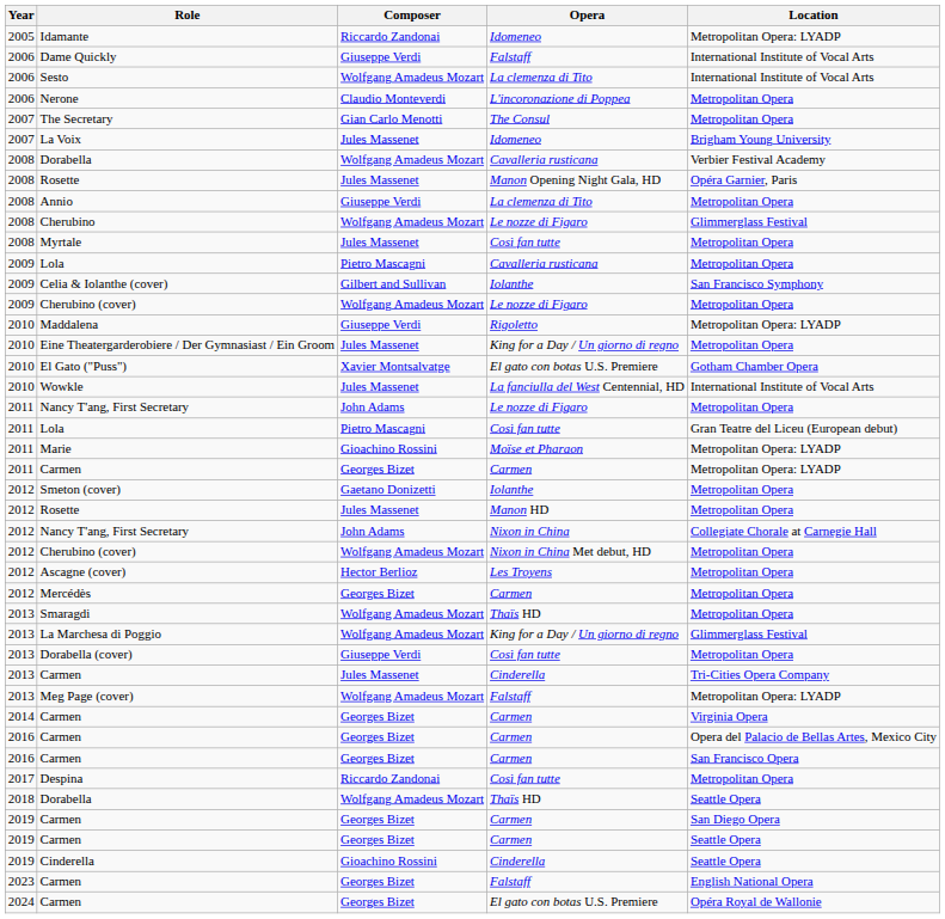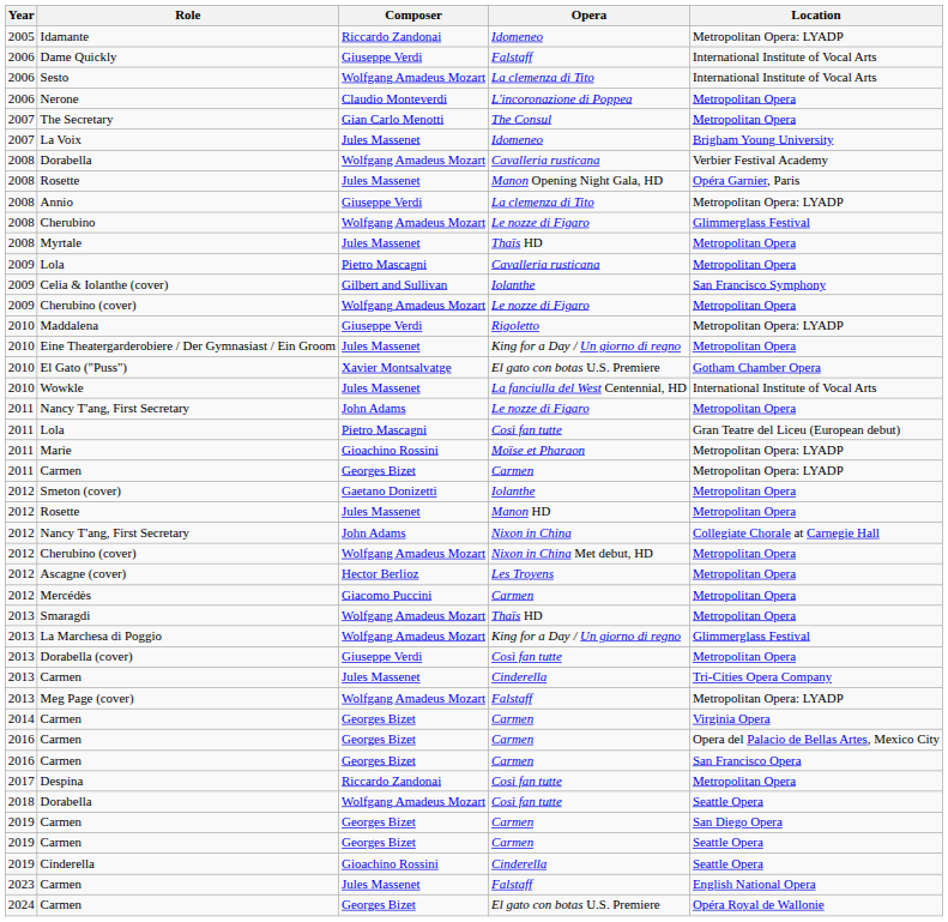 <table class="wikitable">
 <tr>
 <th>Year</th>
 <th>Role</th>
 <th>Composer</th>
 <th>Opera</th>
 <th>Location</th>
 </tr>
 <tr>
 <td>2005</td>
 <td>Idamante</td>
 <td><a href='#'>Riccardo Zandonai</a></td>
 <td><em><a href='#'>Idomeneo</a></em></td>
 <td>Metropolitan Opera: LYADP</td>
 </tr>
 <tr>
 <td>2006</td>
 <td>Dame Quickly</td>
 <td><a href='#'>Giuseppe Verdi</a></td>
 <td><em><a href='#'>Falstaff</a></em></td>
 <td>International Institute of Vocal Arts</td>
 </tr>
 <tr>
 <td>2006</td>
 <td>Sesto</td>
 <td><a href='#'>Wolfgang Amadeus Mozart</a></td>
 <td><em><a href='#'>La clemenza di Tito</a></em></td>
 <td>International Institute of Vocal Arts</td>
 </tr>
 <tr>
 <td>2006</td>
 <td>Nerone</td>
 <td><a href='#'>Claudio Monteverdi</a></td>
 <td><em><a href='#'>L'incoronazione di Poppea</a></em></td>
 <td><a href='#'>Metropolitan Opera</a></td>
 </tr>
 <tr>
 <td>2007</td>
 <td>The Secretary</td>
 <td><a href='#'>Gian Carlo Menotti</a></td>
 <td><em><a href='#'>The Consul</a></em></td>
 <td><a href='#'>Metropolitan Opera</a></td>
 </tr>
 <tr>
 <td>2007</td>
 <td>La Voix</td>
 <td><a href='#'>Jules Massenet</a></td>
 <td><em><a href='#'>Idomeneo</a></em></td>
 <td><a href='#'>Brigham Young University</a></td>
 </tr>
 <tr>
 <td>2008</td>
 <td>Dorabella</td>
 <td><a href='#'>Wolfgang Amadeus Mozart</a></td>
 <td><em><a href='#'>Cavalleria rusticana</a></em></td>
 <td>Verbier Festival Academy</td>
 </tr>
 <tr>
 <td>2008</td>
 <td>Rosette</td>
 <td><a href='#'>Jules Massenet</a></td>
 <td><em><a href='#'>Manon</a></em> Opening Night Gala, HD</td>
 <td><a href='#'>Opéra Garnier</a>, Paris</td>
 </tr>
 <tr>
 <td>2008</td>
 <td>Annio</td>
 <td><a href='#'>Giuseppe Verdi</a></td>
 <td><em><a href='#'>La clemenza di Tito</a></em></td>
-<td><a href='#'>Metropolitan Opera</a></td>
+<td>Metropolitan Opera: LYADP</td>
 </tr>
 <tr>
 <td>2008</td>
 <td>Cherubino</td>
 <td><a href='#'>Wolfgang Amadeus Mozart</a></td>
 <td><em><a href='#'>Le nozze di Figaro</a></em></td>
 <td><a href='#'>Glimmerglass Festival</a></td>
 </tr>
 <tr>
 <td>2008</td>
 <td>Myrtale</td>
 <td><a href='#'>Jules Massenet</a></td>
-<td><em><a href='#'>Così fan tutte</a></em></td>
+<td><em><a href='#'>Thaïs</a></em> HD</td>
 <td><a href='#'>Metropolitan Opera</a></td>
 </tr>
 <tr>
 <td>2009</td>
 <td>Lola</td>
 <td><a href='#'>Pietro Mascagni</a></td>
 <td><em><a href='#'>Cavalleria rusticana</a></em></td>
 <td><a href='#'>Metropolitan Opera</a></td>
 </tr>
 <tr>
 <td>2009</td>
 <td>Celia & Iolanthe (cover)</td>
 <td><a href='#'>Gilbert and Sullivan</a></td>
 <td><em><a href='#'>Iolanthe</a></em></td>
 <td><a href='#'>San Francisco Symphony</a></td>
 </tr>
 <tr>
 <td>2009</td>
 <td>Cherubino (cover)</td>
 <td><a href='#'>Wolfgang Amadeus Mozart</a></td>
 <td><em><a href='#'>Le nozze di Figaro</a></em></td>
 <td><a href='#'>Metropolitan Opera</a></td>
 </tr>
 <tr>
 <td>2010</td>
 <td>Maddalena</td>
 <td><a href='#'>Giuseppe Verdi</a></td>
 <td><em><a href='#'>Rigoletto</a></em></td>
 <td>Metropolitan Opera: LYADP</td>
 </tr>
 <tr>
 <td>2010</td>
 <td>Eine Theatergarderobiere / Der Gymnasiast / Ein Groom</td>
 <td><a href='#'>Jules Massenet</a></td>
 <td><em>King for a Day / <a href='#'>Un giorno di regno</a></em></td>
 <td><a href='#'>Metropolitan Opera</a></td>
 </tr>
 <tr>
 <td>2010</td>
 <td>El Gato ("Puss")</td>
 <td><a href='#'>Xavier Montsalvatge</a></td>
 <td><em>El gato con botas</em> U.S. Premiere</td>
 <td><a href='#'>Gotham Chamber Opera</a></td>
 </tr>
 <tr>
 <td>2010</td>
 <td>Wowkle</td>
 <td><a href='#'>Jules Massenet</a></td>
 <td><em><a href='#'>La fanciulla del West</a></em> Centennial, HD</td>
 <td>International Institute of Vocal Arts</td>
 </tr>
 <tr>
 <td>2011</td>
 <td>Nancy T'ang, First Secretary</td>
 <td><a href='#'>John Adams</a></td>
 <td><em><a href='#'>Le nozze di Figaro</a></em></td>
 <td><a href='#'>Metropolitan Opera</a></td>
 </tr>
 <tr>
 <td>2011</td>
 <td>Lola</td>
 <td><a href='#'>Pietro Mascagni</a></td>
 <td><em><a href='#'>Così fan tutte</a></em></td>
 <td>Gran Teatre del Liceu (European debut)</td>
 </tr>
 <tr>
 <td>2011</td>
 <td>Marie</td>
 <td><a href='#'>Gioachino Rossini</a></td>
 <td><em><a href='#'>Moïse et Pharaon</a></em></td>
 <td>Metropolitan Opera: LYADP</td>
 </tr>
 <tr>
 <td>2011</td>
 <td>Carmen</td>
 <td><a href='#'>Georges Bizet</a></td>
 <td><em><a href='#'>Carmen</a></em></td>
 <td>Metropolitan Opera: LYADP</td>
 </tr>
 <tr>
 <td>2012</td>
 <td>Smeton (cover)</td>
 <td><a href='#'>Gaetano Donizetti</a></td>
 <td><em><a href='#'>Iolanthe</a></em></td>
 <td><a href='#'>Metropolitan Opera</a></td>
 </tr>
 <tr>
 <td>2012</td>
 <td>Rosette</td>
 <td><a href='#'>Jules Massenet</a></td>
 <td><em><a href='#'>Manon</a></em> HD</td>
 <td><a href='#'>Metropolitan Opera</a></td>
 </tr>
 <tr>
 <td>2012</td>
 <td>Nancy T'ang, First Secretary</td>
 <td><a href='#'>John Adams</a></td>
 <td><em><a href='#'>Nixon in China</a></em></td>
 <td><a href='#'>Collegiate Chorale</a> at <a href='#'>Carnegie Hall</a></td>
 </tr>
 <tr>
 <td>2012</td>
 <td>Cherubino (cover)</td>
 <td><a href='#'>Wolfgang Amadeus Mozart</a></td>
 <td><em><a href='#'>Nixon in China</a></em> Met debut, HD</td>
 <td><a href='#'>Metropolitan Opera</a></td>
 </tr>
 <tr>
 <td>2012</td>
 <td>Ascagne (cover)</td>
 <td><a href='#'>Hector Berlioz</a></td>
 <td><em><a href='#'>Les Troyens</a></em></td>
 <td><a href='#'>Metropolitan Opera</a></td>
 </tr>
 <tr>
 <td>2012</td>
 <td>Mercédès</td>
-<td><a href='#'>Georges Bizet</a></td>
+<td><a href='#'>Giacomo Puccini</a></td>
 <td><em><a href='#'>Carmen</a></em></td>
 <td><a href='#'>Metropolitan Opera</a></td>
 </tr>
 <tr>
 <td>2013</td>
 <td>Smaragdi</td>
 <td><a href='#'>Wolfgang Amadeus Mozart</a></td>
 <td><em><a href='#'>Thaïs</a></em> HD</td>
 <td><a href='#'>Metropolitan Opera</a></td>
 </tr>
 <tr>
 <td>2013</td>
 <td>La Marchesa di Poggio</td>
 <td><a href='#'>Wolfgang Amadeus Mozart</a></td>
 <td><em>King for a Day / <a href='#'>Un giorno di regno</a></em></td>
 <td><a href='#'>Glimmerglass Festival</a></td>
 </tr>
 <tr>
 <td>2013</td>
 <td>Dorabella (cover)</td>
 <td><a href='#'>Giuseppe Verdi</a></td>
 <td><em><a href='#'>Così fan tutte</a></em></td>
 <td><a href='#'>Metropolitan Opera</a></td>
 </tr>
 <tr>
 <td>2013</td>
 <td>Carmen</td>
 <td><a href='#'>Jules Massenet</a></td>
 <td><em><a href='#'>Cinderella</a></em></td>
 <td><a href='#'>Tri-Cities Opera Company</a></td>
 </tr>
 <tr>
 <td>2013</td>
 <td>Meg Page (cover)</td>
 <td><a href='#'>Wolfgang Amadeus Mozart</a></td>
 <td><em><a href='#'>Falstaff</a></em></td>
 <td>Metropolitan Opera: LYADP</td>
 </tr>
 <tr>
 <td>2014</td>
 <td>Carmen</td>
 <td><a href='#'>Georges Bizet</a></td>
 <td><em><a href='#'>Carmen</a></em></td>
 <td><a href='#'>Virginia Opera</a></td>
 </tr>
 <tr>
 <td>2016</td>
 <td>Carmen</td>
 <td><a href='#'>Georges Bizet</a></td>
 <td><em><a href='#'>Carmen</a></em></td>
 <td>Opera del <a href='#'>Palacio de Bellas Artes</a>, Mexico City</td>
 </tr>
 <tr>
 <td>2016</td>
 <td>Carmen</td>
 <td><a href='#'>Georges Bizet</a></td>
 <td><em><a href='#'>Carmen</a></em></td>
 <td><a href='#'>San Francisco Opera</a></td>
 </tr>
 <tr>
 <td>2017</td>
 <td>Despina</td>
 <td><a href='#'>Riccardo Zandonai</a></td>
 <td><em><a href='#'>Così fan tutte</a></em></td>
 <td><a href='#'>Metropolitan Opera</a></td>
 </tr>
 <tr>
 <td>2018</td>
 <td>Dorabella</td>
 <td><a href='#'>Wolfgang Amadeus Mozart</a></td>
-<td><em><a href='#'>Thaïs</a></em> HD</td>
+<td><em><a href='#'>Così fan tutte</a></em></td>
 <td><a href='#'>Seattle Opera</a></td>
 </tr>
 <tr>
 <td>2019</td>
 <td>Carmen</td>
 <td><a href='#'>Georges Bizet</a></td>
 <td><em><a href='#'>Carmen</a></em></td>
 <td><a href='#'>San Diego Opera</a></td>
 </tr>
 <tr>
 <td>2019</td>
 <td>Carmen</td>
 <td><a href='#'>Georges Bizet</a></td>
 <td><em><a href='#'>Carmen</a></em></td>
 <td><a href='#'>Seattle Opera</a></td>
 </tr>
 <tr>
 <td>2019</td>
 <td>Cinderella</td>
 <td><a href='#'>Gioachino Rossini</a></td>
 <td><em><a href='#'>Cinderella</a></em></td>
 <td><a href='#'>Seattle Opera</a></td>
 </tr>
 <tr>
 <td>2023</td>
 <td>Carmen</td>
-<td><a href='#'>Georges Bizet</a></td>
+<td><a href='#'>Jules Massenet</a></td>
 <td><em><a href='#'>Falstaff</a></em></td>
 <td><a href='#'>English National Opera</a></td>
 </tr>
 <tr>
 <td>2024</td>
 <td>Carmen</td>
 <td><a href='#'>Georges Bizet</a></td>
 <td><em>El gato con botas</em> U.S. Premiere</td>
 <td><a href='#'>Opéra Royal de Wallonie</a></td>
 </tr>
 </table>
